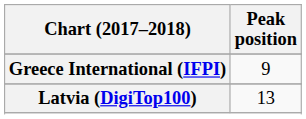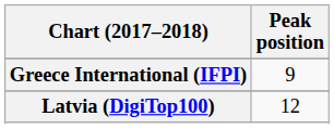 <table class="wikitable sortable plainrowheaders" style="text-align:center">
 <tr>
 <th scope="col">Chart (2017–2018)</th>
 <th scope="col">Peak<br> position</th>
 </tr>
 <tr>
 </tr>
 <tr>
 </tr>
 <tr>
 </tr>
 <tr>
 </tr>
 <tr>
 </tr>
 <tr>
 </tr>
 <tr>
 </tr>
 <tr>
 <th scope="row">Greece International (<a href='#'>IFPI</a>)</th>
 <td>9</td>
 </tr>
 <tr>
 </tr>
 <tr>
 </tr>
 <tr>
 <th scope="row">Latvia (<a href='#'>DigiTop100</a>)</th>
-<td>13</td>
+<td>12</td>
 </tr>
 <tr>
 </tr>
 <tr>
 </tr>
 <tr>
 </tr>
 <tr>
 </tr>
 <tr>
 </tr>
 <tr>
 </tr>
 <tr>
 </tr>
 <tr>
 </tr>
 <tr>
 </tr>
 <tr>
 </tr>
 <tr>
 </tr>
 <tr>
 </tr>
 </table>
